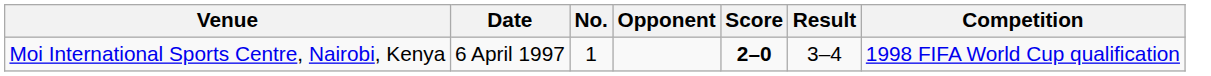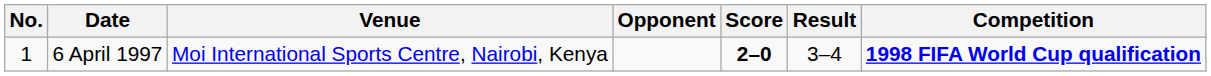 <table class="wikitable sortable">
 <tr>
+<th scope="col">No.</th>
+<th scope="col">Date</th>
 <th scope="col">Venue</th>
-<th scope="col">Date</th>
-<th scope="col">No.</th>
 <th scope="col">Opponent</th>
 <th scope="col">Score</th>
 <th scope="col">Result</th>
 <th scope="col">Competition</th>
 </tr>
 <tr>
+<td align="center">1</td>
+<td>6 April 1997</td>
 <td><a href='#'>Moi International Sports Centre</a>, <a href='#'>Nairobi</a>, Kenya</td>
-<td>6 April 1997</td>
-<td align="center">1</td>
 <td></td>
 <td align="center"><strong>2–0</strong></td>
 <td align="center">3–4</td>
-<td><a href='#'>1998 FIFA World Cup qualification</a></td>
+<td><strong><a href='#'>1998 FIFA World Cup qualification</a></strong></td>
 </tr>
 </table>
